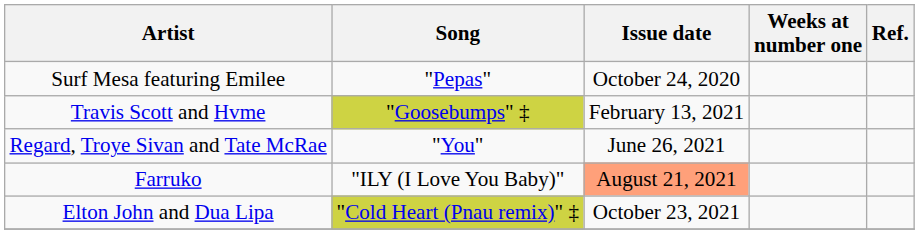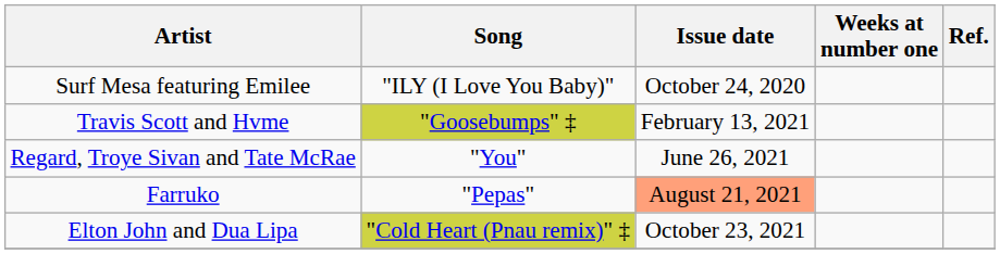 <table class="wikitable plainrowheaders sortable">
 <tr>
 <th scope=col class= "unsortable">Artist</th>
 <th scope=col class="unsortable">Song</th>
 <th scope=col class="unsortable">Issue date</th>
 <th scope=col class="unsortable">Weeks at<br>number one</th>
 <th scope=col class="unsortable">Ref.</th>
 </tr>
 <tr>
 <td style="text-align:center;">Surf Mesa featuring Emilee</td>
-<td style="text-align:center;">"<a href='#'>Pepas</a>"</td>
+<td style="text-align:center;">"ILY (I Love You Baby)"</td>
 <td style="text-align:center;">October 24, 2020</td>
 <td style="text-align:center;"></td>
 <td></td>
 </tr>
 <tr>
 <td style="text-align:center;"><a href='#'>Travis Scott</a> and <a href='#'>Hvme</a></td>
 <td style="text-align:center;background:#ced343;">"<a href='#'>Goosebumps</a>" ‡</td>
 <td style="text-align:center;">February 13, 2021</td>
 <td style="text-align:center;"></td>
 <td></td>
 </tr>
 <tr>
 <td style="text-align:center;"><a href='#'>Regard</a>, <a href='#'>Troye Sivan</a> and <a href='#'>Tate McRae</a></td>
 <td style="text-align:center;">"<a href='#'>You</a>"</td>
 <td style="text-align:center;">June 26, 2021</td>
 <td style="text-align:center;"></td>
 <td></td>
 </tr>
 <tr>
 <td style="text-align:center;"><a href='#'>Farruko</a></td>
-<td style="text-align:center;">"ILY (I Love You Baby)"</td>
+<td style="text-align:center;">"<a href='#'>Pepas</a>"</td>
 <td style="background: lightsalmon; text-align:center;">August 21, 2021</td>
 <td style="text-align:center;"></td>
 <td></td>
 </tr>
 <tr>
 <td style="text-align:center;"><a href='#'>Elton John</a> and <a href='#'>Dua Lipa</a></td>
 <td style="text-align:center;background:#ced343;">"<a href='#'>Cold Heart (Pnau remix)</a>" ‡</td>
 <td style="text-align:center;">October 23, 2021</td>
 <td style="text-align:center;"></td>
 <td></td>
 </tr>
 <tr>
 </tr>
 </table>
